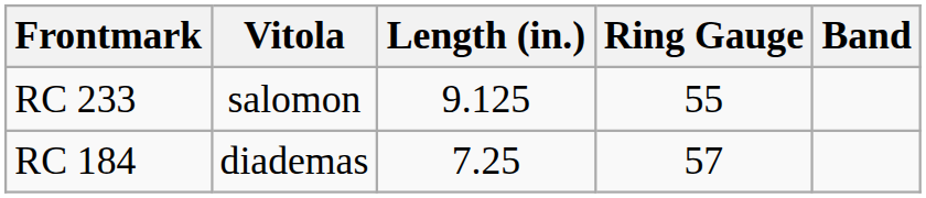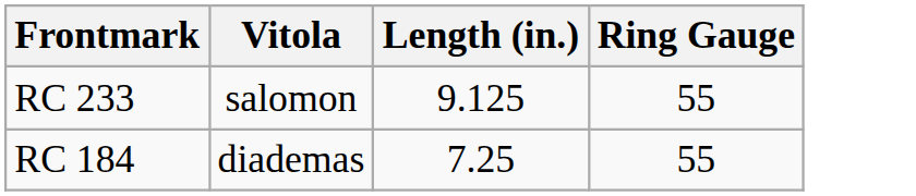 <table class="wikitable">
 <tr>
 <th>Frontmark</th>
 <th>Vitola</th>
 <th>Length (in.)</th>
 <th>Ring Gauge</th>
-<th>Band</th>
 </tr>
 <tr>
 <td>RC 233</td>
 <td align="center">salomon</td>
 <td align="center">9.125</td>
 <td align="center">55</td>
-<td></td>
 </tr>
 <tr>
 <td>RC 184</td>
 <td align="center">diademas</td>
 <td align="center">7.25</td>
-<td align="center">57</td>
-<td></td>
+<td align="center">55</td>
 </tr>
 </table>
